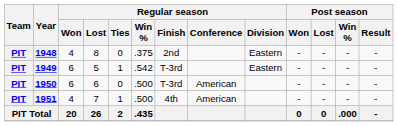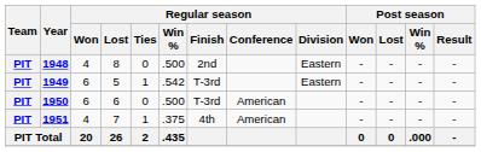 <table class="wikitable" style="font-size: 95%; text-align:center;">
 <tr>
 <th rowspan="2">Team</th>
 <th rowspan="2">Year</th>
 <th colspan="7">Regular season</th>
 <th colspan="4">Post season</th>
 </tr>
 <tr>
 <th>Won</th>
 <th>Lost</th>
 <th>Ties</th>
 <th>Win %</th>
 <th>Finish</th>
 <th>Conference</th>
 <th>Division</th>
 <th>Won</th>
 <th>Lost</th>
 <th>Win %</th>
 <th>Result</th>
 </tr>
 <tr>
 <th><a href='#'>PIT</a></th>
 <th><a href='#'>1948</a></th>
 <td>4</td>
 <td>8</td>
 <td>0</td>
-<td>.375</td>
+<td>.500</td>
 <td>2nd</td>
 <td></td>
 <td>Eastern</td>
 <td>-</td>
 <td>-</td>
 <td>-</td>
 <td>-</td>
 </tr>
 <tr>
 <th><a href='#'>PIT</a></th>
 <th><a href='#'>1949</a></th>
 <td>6</td>
 <td>5</td>
 <td>1</td>
 <td>.542</td>
 <td>T-3rd</td>
 <td></td>
 <td>Eastern</td>
 <td>-</td>
 <td>-</td>
 <td>-</td>
 <td>-</td>
 </tr>
 <tr>
 <th><a href='#'>PIT</a></th>
 <th><a href='#'>1950</a></th>
 <td>6</td>
 <td>6</td>
 <td>0</td>
 <td>.500</td>
 <td>T-3rd</td>
 <td>American</td>
 <td></td>
 <td>-</td>
 <td>-</td>
 <td>-</td>
 <td>-</td>
 </tr>
 <tr>
 <th><a href='#'>PIT</a></th>
 <th><a href='#'>1951</a></th>
 <td>4</td>
 <td>7</td>
 <td>1</td>
-<td>.500</td>
+<td>.375</td>
 <td>4th</td>
 <td>American</td>
 <td></td>
 <td>-</td>
 <td>-</td>
 <td>-</td>
 <td>-</td>
 </tr>
 <tr>
 <th colspan="2">PIT Total</th>
 <th>20</th>
 <th>26</th>
 <th>2</th>
 <th>.435</th>
 <th></th>
 <th></th>
 <th></th>
 <th>0</th>
 <th>0</th>
 <th>.000</th>
 <th>-</th>
 </tr>
 <tr>
 </tr>
 </table>
